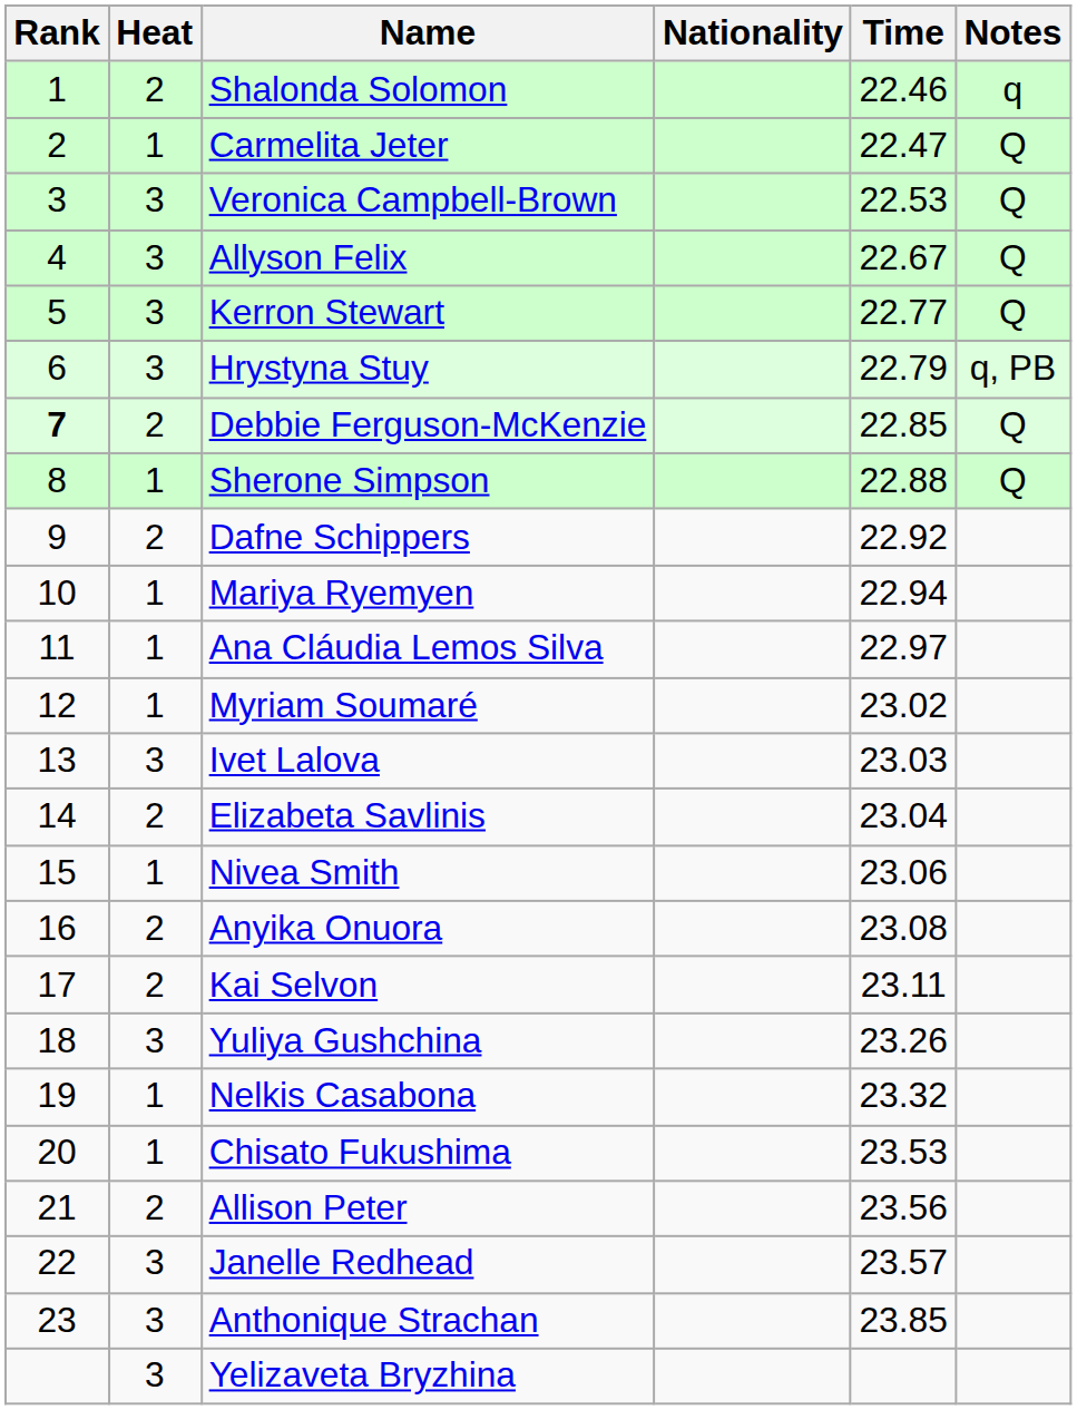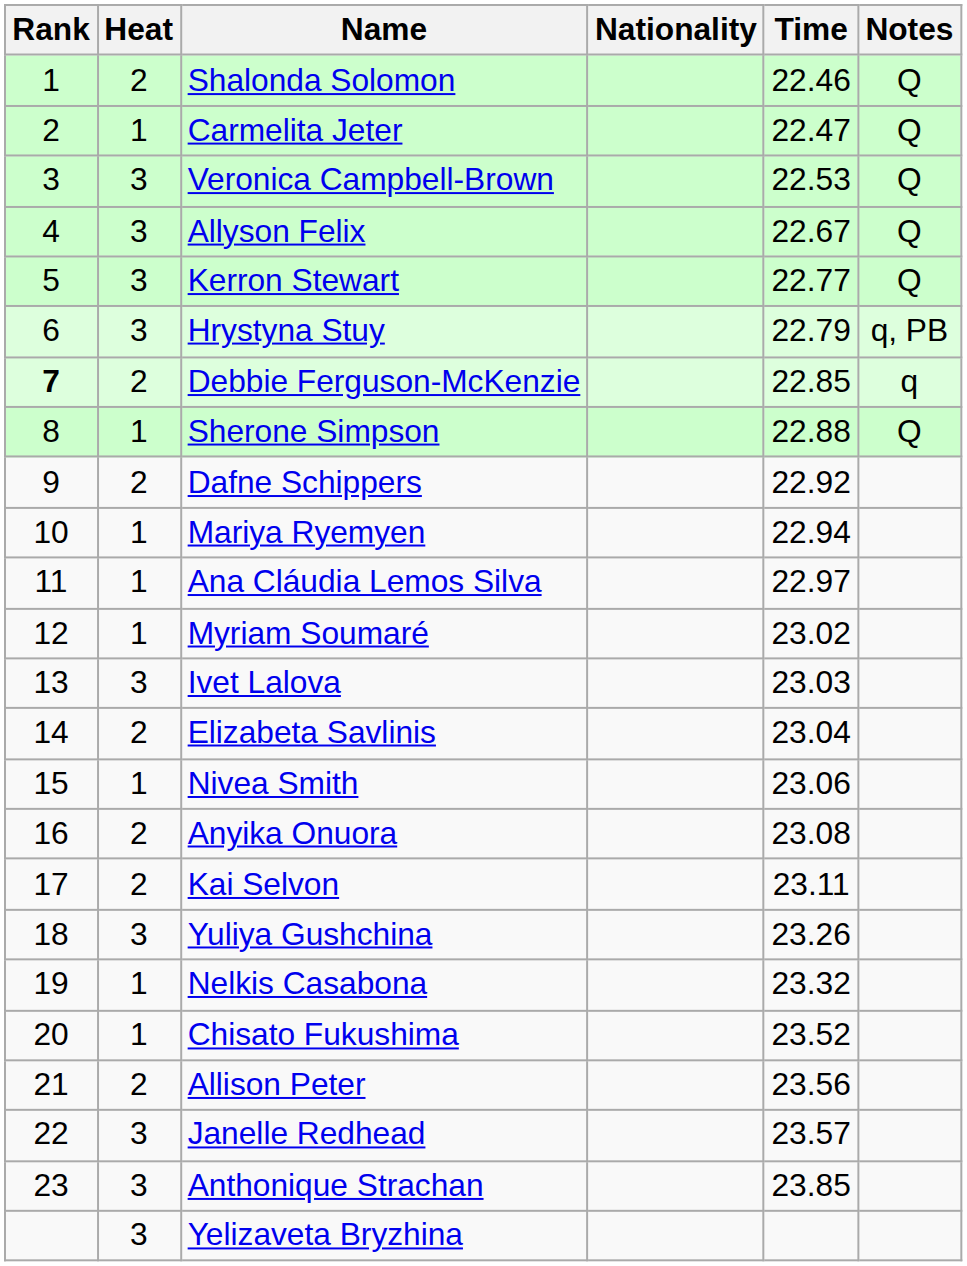 <table class="wikitable sortable" style="text-align:center">
 <tr>
 <th>Rank</th>
 <th>Heat</th>
 <th>Name</th>
 <th>Nationality</th>
 <th>Time</th>
 <th>Notes</th>
 </tr>
 <tr bgcolor=ccffcc>
 <td>1</td>
 <td>2</td>
 <td align=left><a href='#'>Shalonda Solomon</a></td>
 <td align=left></td>
 <td>22.46</td>
-<td>q</td>
+<td>Q</td>
 </tr>
 <tr bgcolor=ccffcc>
 <td>2</td>
 <td>1</td>
 <td align=left><a href='#'>Carmelita Jeter</a></td>
 <td align=left></td>
 <td>22.47</td>
 <td>Q</td>
 </tr>
 <tr bgcolor=ccffcc>
 <td>3</td>
 <td>3</td>
 <td align=left><a href='#'>Veronica Campbell-Brown</a></td>
 <td align=left></td>
 <td>22.53</td>
 <td>Q</td>
 </tr>
 <tr bgcolor=ccffcc>
 <td>4</td>
 <td>3</td>
 <td align=left><a href='#'>Allyson Felix</a></td>
 <td align=left></td>
 <td>22.67</td>
 <td>Q</td>
 </tr>
 <tr bgcolor=ccffcc>
 <td>5</td>
 <td>3</td>
 <td align=left><a href='#'>Kerron Stewart</a></td>
 <td align=left></td>
 <td>22.77</td>
 <td>Q</td>
 </tr>
 <tr bgcolor=ddffdd>
 <td>6</td>
 <td>3</td>
 <td align=left><a href='#'>Hrystyna Stuy</a></td>
 <td align=left></td>
 <td>22.79</td>
 <td>q, PB</td>
 </tr>
 <tr bgcolor=ddffdd>
 <td><strong>7</strong></td>
 <td>2</td>
 <td align=left><a href='#'>Debbie Ferguson-McKenzie</a></td>
 <td align=left></td>
 <td>22.85</td>
-<td>Q</td>
+<td>q</td>
 </tr>
 <tr bgcolor=ccffcc>
 <td>8</td>
 <td>1</td>
 <td align=left><a href='#'>Sherone Simpson</a></td>
 <td align=left></td>
 <td>22.88</td>
 <td>Q</td>
 </tr>
 <tr>
 <td>9</td>
 <td>2</td>
 <td align=left><a href='#'>Dafne Schippers</a></td>
 <td align=left></td>
 <td>22.92</td>
 <td></td>
 </tr>
 <tr>
 <td>10</td>
 <td>1</td>
 <td align=left><a href='#'>Mariya Ryemyen</a></td>
 <td align=left></td>
 <td>22.94</td>
 <td></td>
 </tr>
 <tr>
 <td>11</td>
 <td>1</td>
 <td align=left><a href='#'>Ana Cláudia Lemos Silva</a></td>
 <td align=left></td>
 <td>22.97</td>
 <td></td>
 </tr>
 <tr>
 <td>12</td>
 <td>1</td>
 <td align=left><a href='#'>Myriam Soumaré</a></td>
 <td align=left></td>
 <td>23.02</td>
 <td></td>
 </tr>
 <tr>
 <td>13</td>
 <td>3</td>
 <td align=left><a href='#'>Ivet Lalova</a></td>
 <td align=left></td>
 <td>23.03</td>
 <td></td>
 </tr>
 <tr>
 <td>14</td>
 <td>2</td>
 <td align=left><a href='#'>Elizabeta Savlinis</a></td>
 <td align=left></td>
 <td>23.04</td>
 <td></td>
 </tr>
 <tr>
 <td>15</td>
 <td>1</td>
 <td align=left><a href='#'>Nivea Smith</a></td>
 <td align=left></td>
 <td>23.06</td>
 <td></td>
 </tr>
 <tr>
 <td>16</td>
 <td>2</td>
 <td align=left><a href='#'>Anyika Onuora</a></td>
 <td align=left></td>
 <td>23.08</td>
 <td></td>
 </tr>
 <tr>
 <td>17</td>
 <td>2</td>
 <td align=left><a href='#'>Kai Selvon</a></td>
 <td align=left></td>
 <td>23.11</td>
 <td></td>
 </tr>
 <tr>
 <td>18</td>
 <td>3</td>
 <td align=left><a href='#'>Yuliya Gushchina</a></td>
 <td align=left></td>
 <td>23.26</td>
 <td></td>
 </tr>
 <tr>
 <td>19</td>
 <td>1</td>
 <td align=left><a href='#'>Nelkis Casabona</a></td>
 <td align=left></td>
 <td>23.32</td>
 <td></td>
 </tr>
 <tr>
 <td>20</td>
 <td>1</td>
 <td align=left><a href='#'>Chisato Fukushima</a></td>
 <td align=left></td>
-<td>23.53</td>
+<td>23.52</td>
 <td></td>
 </tr>
 <tr>
 <td>21</td>
 <td>2</td>
 <td align=left><a href='#'>Allison Peter</a></td>
 <td align=left></td>
 <td>23.56</td>
 <td></td>
 </tr>
 <tr>
 <td>22</td>
 <td>3</td>
 <td align=left><a href='#'>Janelle Redhead</a></td>
 <td align=left></td>
 <td>23.57</td>
 <td></td>
 </tr>
 <tr>
 <td>23</td>
 <td>3</td>
 <td align=left><a href='#'>Anthonique Strachan</a></td>
 <td align=left></td>
 <td>23.85</td>
 <td></td>
 </tr>
 <tr>
 <td></td>
 <td>3</td>
 <td align=left><a href='#'>Yelizaveta Bryzhina</a></td>
 <td align=left></td>
 <td></td>
 <td></td>
 </tr>
 </table>
